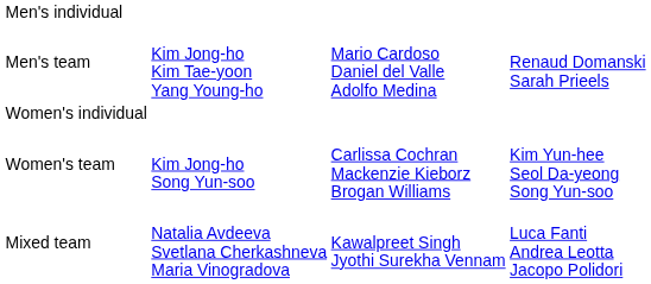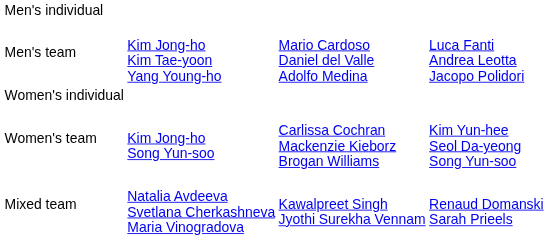 <table>
 <tr>
 <td>Men's individual<br></td>
 <td></td>
 <td></td>
 <td></td>
 </tr>
 <tr>
 <td>Men's team<br></td>
 <td><br><a href='#'>Kim Jong-ho</a><br><a href='#'>Kim Tae-yoon</a><br><a href='#'>Yang Young-ho</a></td>
 <td><br><a href='#'>Mario Cardoso</a><br><a href='#'>Daniel del Valle</a><br><a href='#'>Adolfo Medina</a></td>
-<td><br><a href='#'>Renaud Domanski</a><br><a href='#'>Sarah Prieels</a></td>
+<td><br><a href='#'>Luca Fanti</a><br><a href='#'>Andrea Leotta</a><br><a href='#'>Jacopo Polidori</a></td>
 </tr>
 <tr>
 <td>Women's individual<br></td>
 <td></td>
 <td></td>
 <td></td>
 </tr>
 <tr>
 <td>Women's team<br></td>
 <td><br><a href='#'>Kim Jong-ho</a><br><a href='#'>Song Yun-soo</a></td>
 <td><br><a href='#'>Carlissa Cochran</a><br><a href='#'>Mackenzie Kieborz</a><br><a href='#'>Brogan Williams</a></td>
 <td><br><a href='#'>Kim Yun-hee</a><br><a href='#'>Seol Da-yeong</a><br><a href='#'>Song Yun-soo</a></td>
 </tr>
 <tr>
 <td>Mixed team <br></td>
 <td><br><a href='#'>Natalia Avdeeva</a><br><a href='#'>Svetlana Cherkashneva</a><br><a href='#'>Maria Vinogradova</a></td>
 <td><br><a href='#'>Kawalpreet Singh</a><br><a href='#'>Jyothi Surekha Vennam</a></td>
-<td><br><a href='#'>Luca Fanti</a><br><a href='#'>Andrea Leotta</a><br><a href='#'>Jacopo Polidori</a></td>
+<td><br><a href='#'>Renaud Domanski</a><br><a href='#'>Sarah Prieels</a></td>
 </tr>
 </table>
